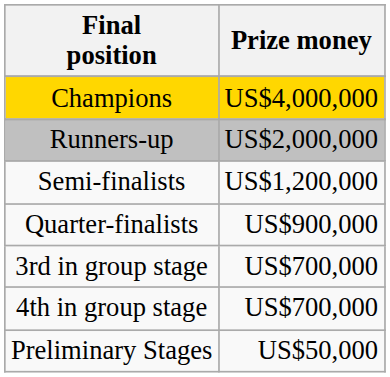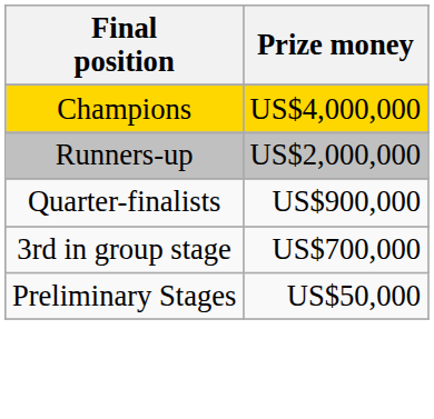 <table Class="wikitable" style="text-align: center;" style="font-size: 95%">
 <tr>
 <th>Final<br>position</th>
 <th>Prize money</th>
 </tr>
 <tr>
 </tr>
 <tr style="background:gold;">
 <td>Champions</td>
 <td align=right>US$4,000,000</td>
 </tr>
 <tr>
 </tr>
 <tr style="background:silver;">
 <td>Runners-up</td>
 <td align=right>US$2,000,000</td>
 </tr>
 <tr>
-<td>Semi-finalists</td>
-<td align=right>US$1,200,000</td>
-</tr>
-<tr>
 <td>Quarter-finalists</td>
 <td align=right>US$900,000</td>
 </tr>
 <tr>
 <td>3rd in group stage</td>
 <td align=right>US$700,000</td>
 </tr>
 <tr>
-<td>4th in group stage</td>
-<td align=right>US$700,000</td>
-</tr>
-<tr>
 <td>Preliminary Stages</td>
 <td align=right>US$50,000</td>
 </tr>
 </table>
